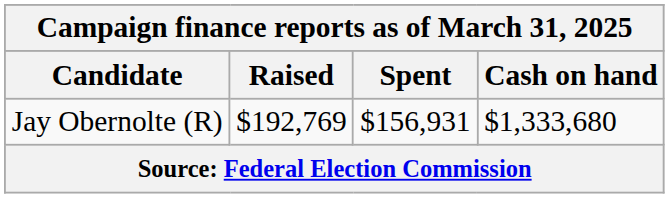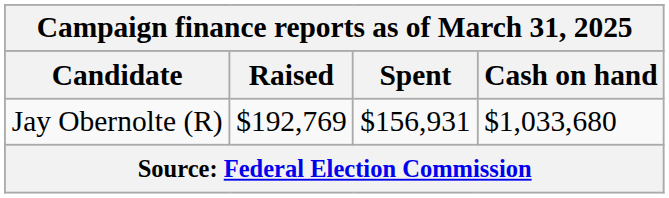 <table class="wikitable sortable">
 <tr>
 <th colspan=4>Campaign finance reports as of March 31, 2025</th>
 </tr>
 <tr style="text-align:center;">
 <th>Candidate</th>
 <th>Raised</th>
 <th>Spent</th>
 <th>Cash on hand</th>
 </tr>
 <tr>
 <td>Jay Obernolte (R)</td>
 <td>$192,769</td>
 <td>$156,931</td>
-<td>$1,333,680</td>
+<td>$1,033,680</td>
 </tr>
 <tr>
 <th colspan="4"><small>Source: <a href='#'>Federal Election Commission</a></small></th>
 </tr>
 </table>
